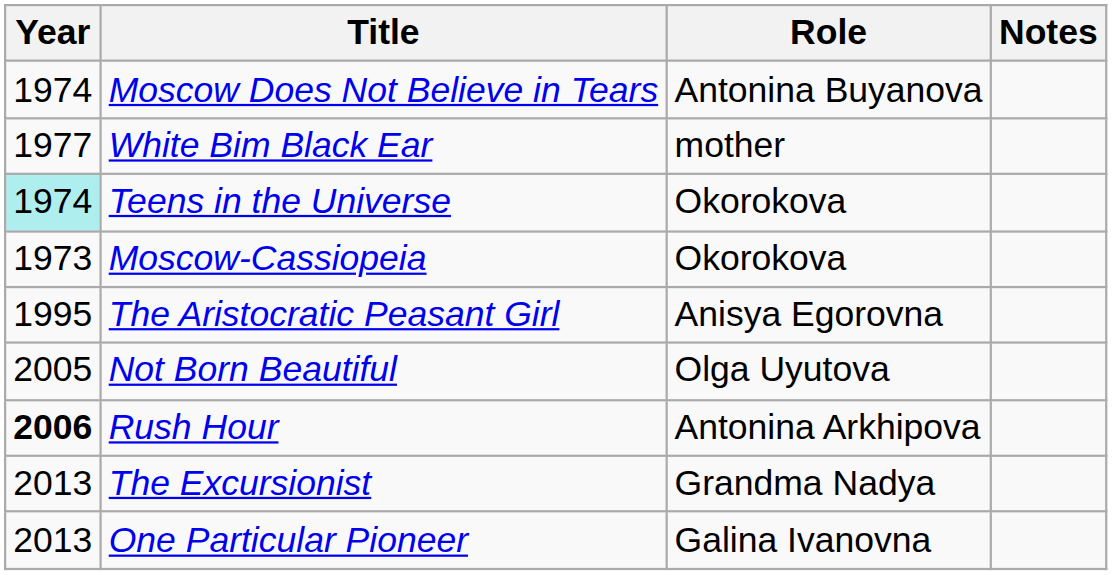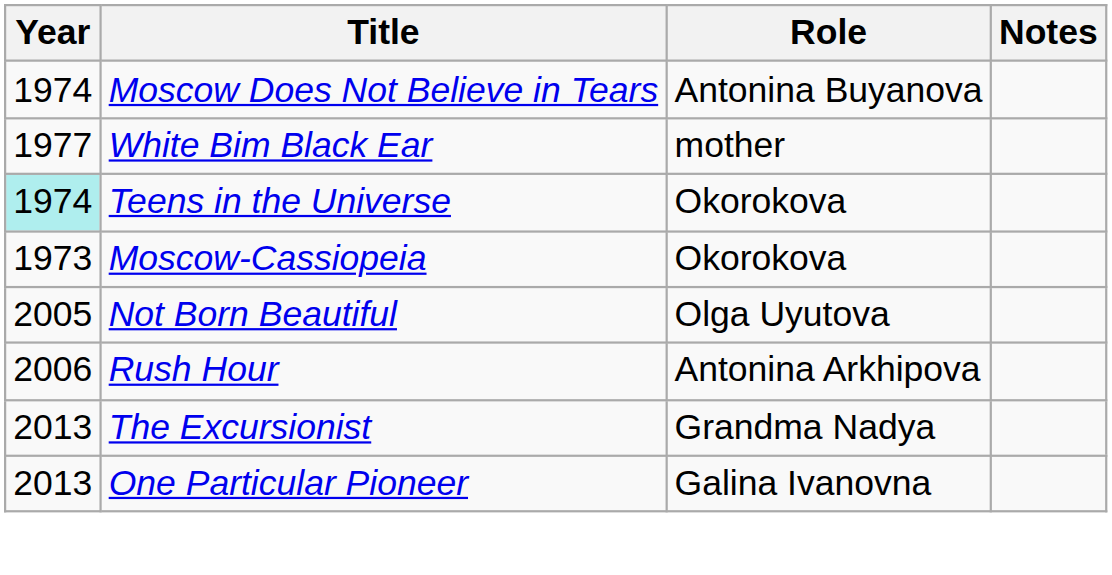 <table class="wikitable sortable">
 <tr>
 <th>Year</th>
 <th>Title</th>
 <th>Role</th>
 <th class="unsortable">Notes</th>
 </tr>
 <tr>
 <td>1974</td>
 <td><em><a href='#'>Moscow Does Not Believe in Tears</a></em></td>
 <td>Antonina Buyanova</td>
 <td></td>
 </tr>
 <tr>
 <td>1977</td>
 <td><em><a href='#'>White Bim Black Ear</a></em></td>
 <td>mother</td>
 <td></td>
 </tr>
 <tr>
 <td style="background: paleturquoise;">1974</td>
 <td><em><a href='#'>Teens in the Universe</a></em></td>
 <td>Okorokova</td>
 <td></td>
 </tr>
 <tr>
 <td>1973</td>
 <td><em><a href='#'>Moscow-Cassiopeia</a></em></td>
 <td>Okorokova</td>
 <td></td>
 </tr>
 <tr>
-<td>1995</td>
-<td><em><a href='#'>The Aristocratic Peasant Girl</a></em></td>
-<td>Anisya Egorovna</td>
-<td></td>
-</tr>
-<tr>
 <td>2005</td>
 <td><em><a href='#'>Not Born Beautiful</a></em></td>
 <td>Olga Uyutova</td>
 <td></td>
 </tr>
 <tr>
-<td><strong>2006</strong></td>
+<td>2006</td>
 <td><em><a href='#'>Rush Hour</a></em></td>
 <td>Antonina Arkhipova</td>
 <td></td>
 </tr>
 <tr>
 <td>2013</td>
 <td><em><a href='#'>The Excursionist</a></em></td>
 <td>Grandma Nadya</td>
 </tr>
 <tr>
 <td>2013</td>
 <td><em><a href='#'>One Particular Pioneer</a></em></td>
 <td>Galina Ivanovna</td>
 <td></td>
 </tr>
 </table>
